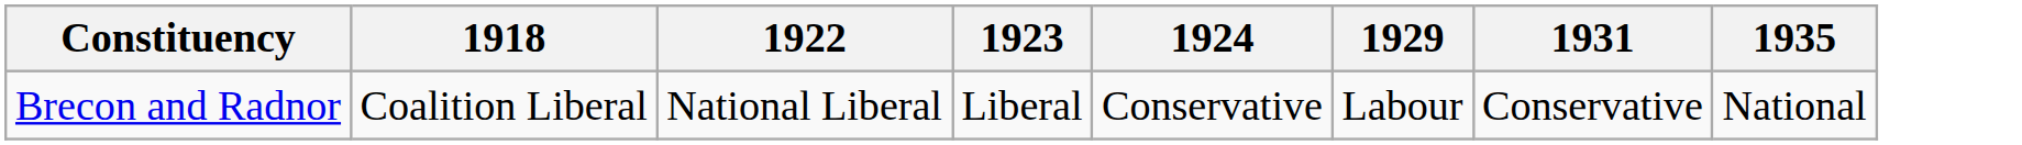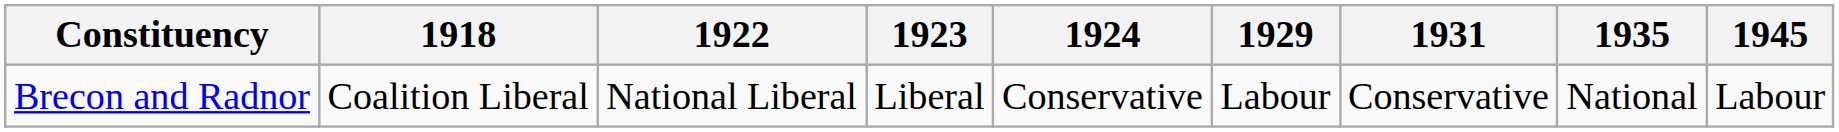 <table class="wikitable">
 <tr>
 <th>Constituency</th>
 <th>1918</th>
 <th>1922</th>
 <th>1923</th>
 <th>1924</th>
 <th>1929</th>
 <th>1931</th>
 <th>1935</th>
+<th>1945</th>
 </tr>
 <tr>
 <td><a href='#'>Brecon and Radnor</a></td>
 <td bgcolor=>Coalition Liberal</td>
 <td bgcolor=>National Liberal</td>
 <td bgcolor=>Liberal</td>
 <td bgcolor=>Conservative</td>
 <td bgcolor=>Labour</td>
 <td bgcolor=>Conservative</td>
 <td bgcolor=>National</td>
+<td bgcolor=>Labour</td>
 </tr>
 </table>
